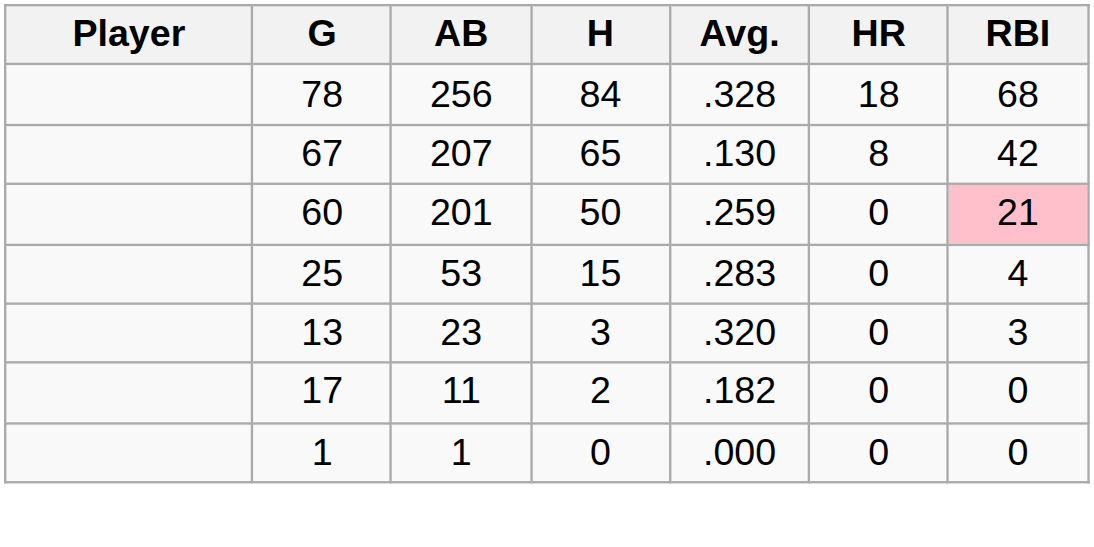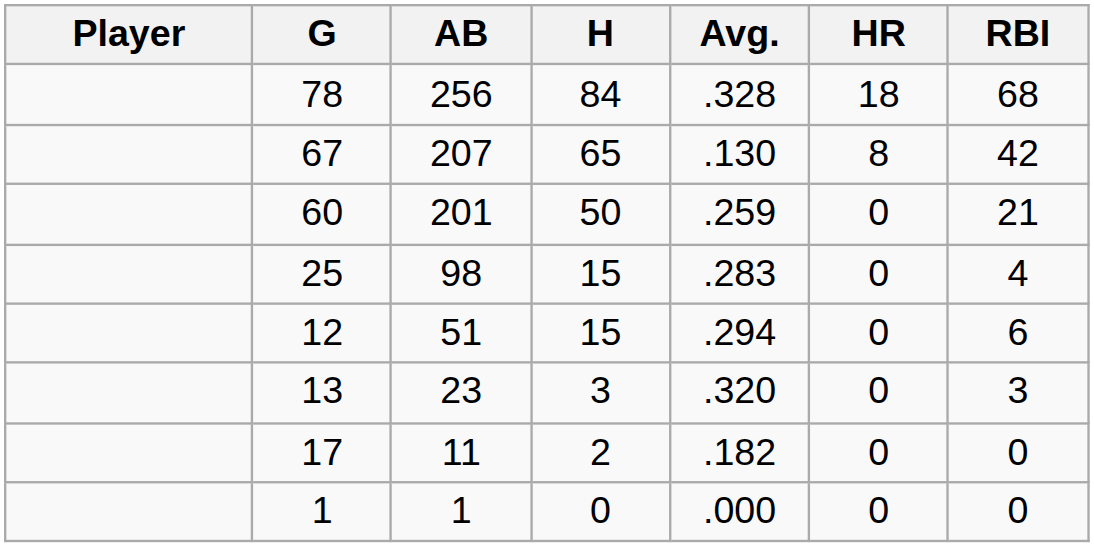 <table class="wikitable sortable">
 <tr>
 <th bgcolor="#DDDDFF" width="16%">Player</th>
 <th bgcolor="#DDDDFF" width="9%">G</th>
 <th bgcolor="#DDDDFF" width="9%">AB</th>
 <th bgcolor="#DDDDFF" width="9%">H</th>
 <th bgcolor="#DDDDFF" width="9%">Avg.</th>
 <th bgcolor="#DDDDFF" width="9%">HR</th>
 <th bgcolor="#DDDDFF" width="9%">RBI</th>
 </tr>
 <tr align="center">
 <td></td>
 <td>78</td>
 <td>256</td>
 <td>84</td>
 <td>.328</td>
 <td>18</td>
 <td>68</td>
 </tr>
 <tr align="center">
 <td></td>
 <td>67</td>
 <td>207</td>
 <td>65</td>
 <td>.130</td>
 <td>8</td>
 <td>42</td>
 </tr>
 <tr align="center">
 <td></td>
 <td>60</td>
 <td>201</td>
 <td>50</td>
 <td>.259</td>
 <td>0</td>
-<td style="background: pink;">21</td>
+<td>21</td>
 </tr>
 <tr align="center">
 <td></td>
 <td>25</td>
-<td>53</td>
+<td>98</td>
 <td>15</td>
 <td>.283</td>
 <td>0</td>
 <td>4</td>
+</tr>
+<tr align="center">
+<td></td>
+<td>12</td>
+<td>51</td>
+<td>15</td>
+<td>.294</td>
+<td>0</td>
+<td>6</td>
 </tr>
 <tr align="center">
 <td></td>
 <td>13</td>
 <td>23</td>
 <td>3</td>
 <td>.320</td>
 <td>0</td>
 <td>3</td>
 </tr>
 <tr align="center">
 <td></td>
 <td>17</td>
 <td>11</td>
 <td>2</td>
 <td>.182</td>
 <td>0</td>
 <td>0</td>
 </tr>
 <tr align="center">
 <td></td>
 <td>1</td>
 <td>1</td>
 <td>0</td>
 <td>.000</td>
 <td>0</td>
 <td>0</td>
 </tr>
 </table>
